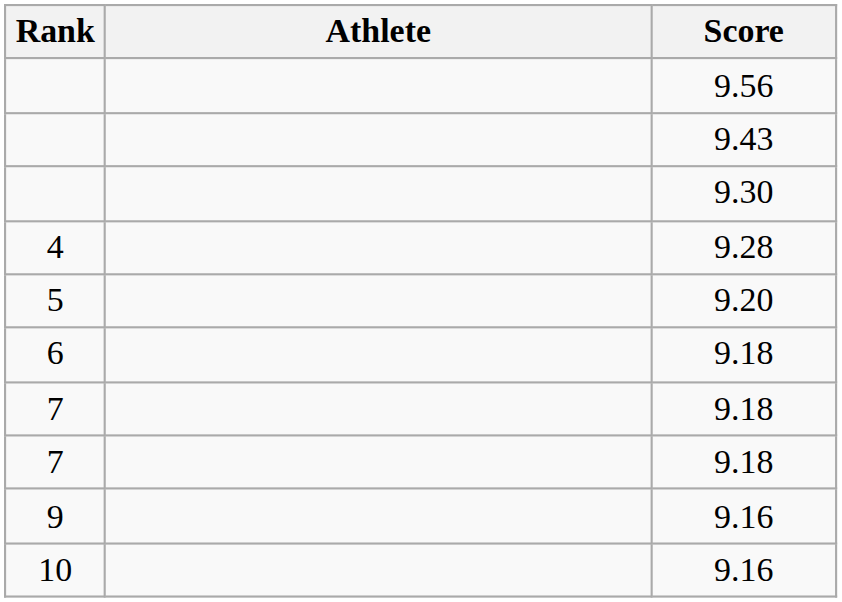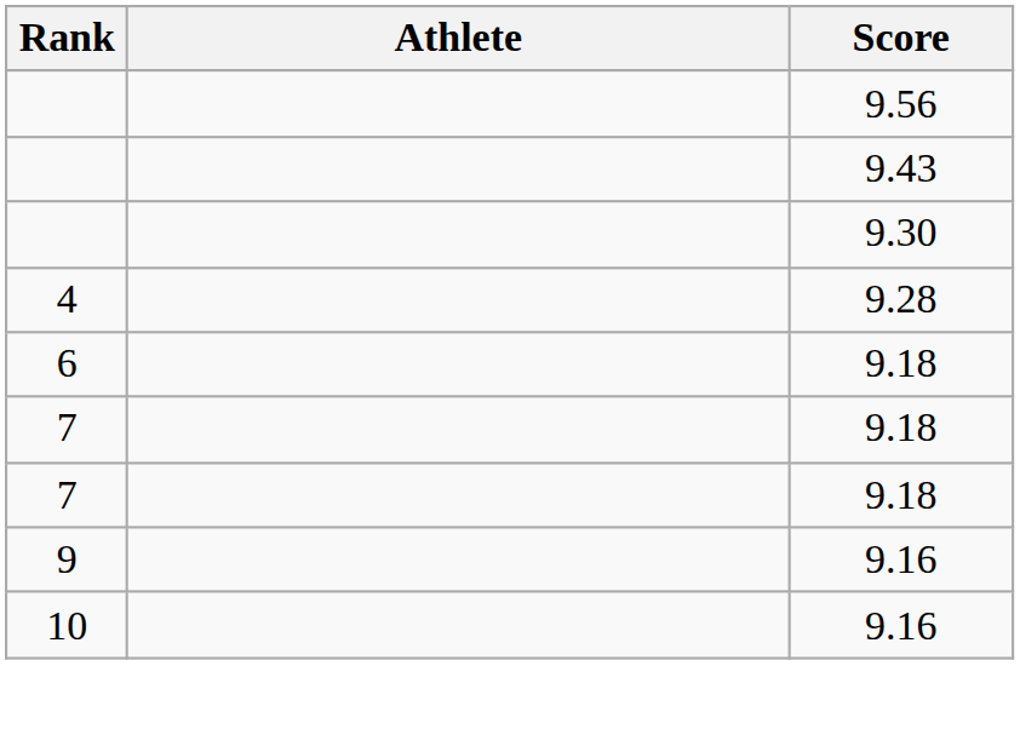 <table class = "wikitable" style="text-align:center;">
 <tr>
 <th width=40>Rank</th>
 <th width=250>Athlete</th>
 <th width=80>Score</th>
 </tr>
 <tr>
 <td></td>
 <td align=left></td>
 <td>9.56</td>
 </tr>
 <tr>
 <td></td>
 <td align=left></td>
 <td>9.43</td>
 </tr>
 <tr>
 <td></td>
 <td align=left></td>
 <td>9.30</td>
 </tr>
 <tr>
 <td>4</td>
 <td align=left></td>
 <td>9.28</td>
 </tr>
 <tr>
-<td>5</td>
-<td align=left></td>
-<td>9.20</td>
-</tr>
-<tr>
 <td>6</td>
 <td align=left></td>
 <td>9.18</td>
 </tr>
 <tr>
 <td>7</td>
 <td align=left></td>
 <td>9.18</td>
 </tr>
 <tr>
 <td>7</td>
 <td align=left></td>
 <td>9.18</td>
 </tr>
 <tr>
 <td>9</td>
 <td align=left></td>
 <td>9.16</td>
 </tr>
 <tr>
 <td>10</td>
 <td align=left></td>
 <td>9.16</td>
 </tr>
 </table>
